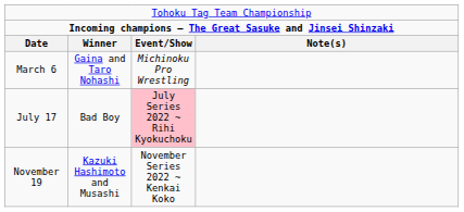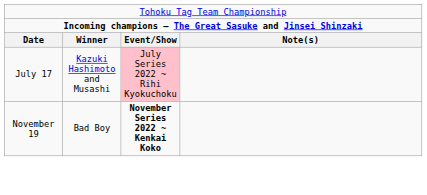 <table class="wikitable" style="text-align:center; width:100%;">
 <tr>
 <td colspan="4" style="text-align: center;"><a href='#'>Tohoku Tag Team Championship</a></td>
 </tr>
 <tr>
 <td colspan="4" style="text-align: center;"><strong>Incoming champions – <a href='#'>The Great Sasuke</a> and <a href='#'>Jinsei Shinzaki</a></strong></td>
 </tr>
 <tr>
 <th width=14%>Date</th>
 <th width=14%>Winner</th>
 <th width=14%>Event/Show</th>
 <th width=58%>Note(s)</th>
 </tr>
 <tr>
-<td>March 6</td>
-<td><a href='#'>Gaina</a> and <a href='#'>Taro Nohashi</a></td>
-<td><em>Michinoku Pro Wrestling</em></td>
-<td></td>
-</tr>
-<tr>
 <td>July 17</td>
-<td>Bad Boy<br></td>
+<td><a href='#'>Kazuki Hashimoto</a> and Musashi</td>
 <td style="background: pink;">July Series 2022 ~ Rihi Kyokuchoku<br></td>
 <td></td>
 </tr>
 <tr>
 <td>November 19</td>
-<td><a href='#'>Kazuki Hashimoto</a> and Musashi</td>
-<td>November Series 2022 ~ Kenkai Koko</td>
+<td>Bad Boy<br></td>
+<td><strong>November Series 2022 ~ Kenkai Koko</strong></td>
 <td></td>
 </tr>
 </table>
